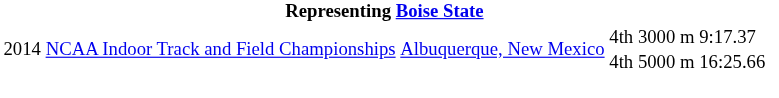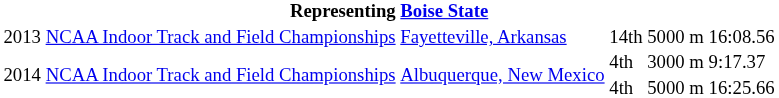 <table>
 <tr>
 <th colspan=6>Representing <a href='#'>Boise State</a></th>
+</tr>
+<tr>
+<td>2013</td>
+<td><a href='#'>NCAA Indoor Track and Field Championships</a></td>
+<td><a href='#'>Fayetteville, Arkansas</a></td>
+<td>14th</td>
+<td>5000 m</td>
+<td>16:08.56</td>
 </tr>
 <tr>
 <td rowspan=2>2014</td>
 <td rowspan=2><a href='#'>NCAA Indoor Track and Field Championships</a></td>
 <td rowspan=2><a href='#'>Albuquerque, New Mexico</a></td>
 <td>4th</td>
 <td>3000 m</td>
 <td>9:17.37</td>
 </tr>
 <tr>
 <td>4th</td>
 <td>5000 m</td>
 <td>16:25.66</td>
 </tr>
 </table>
